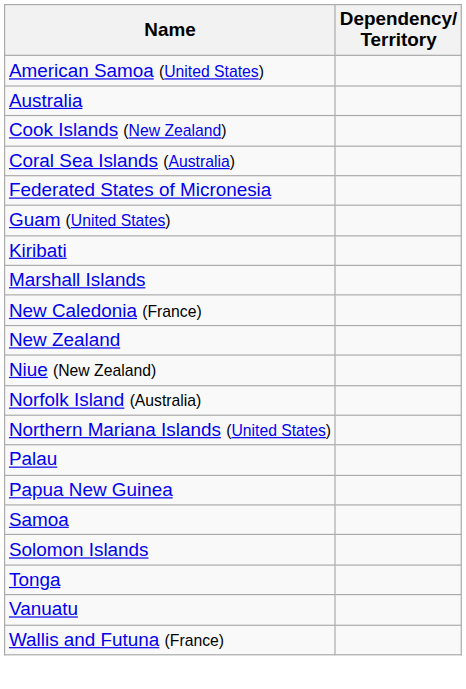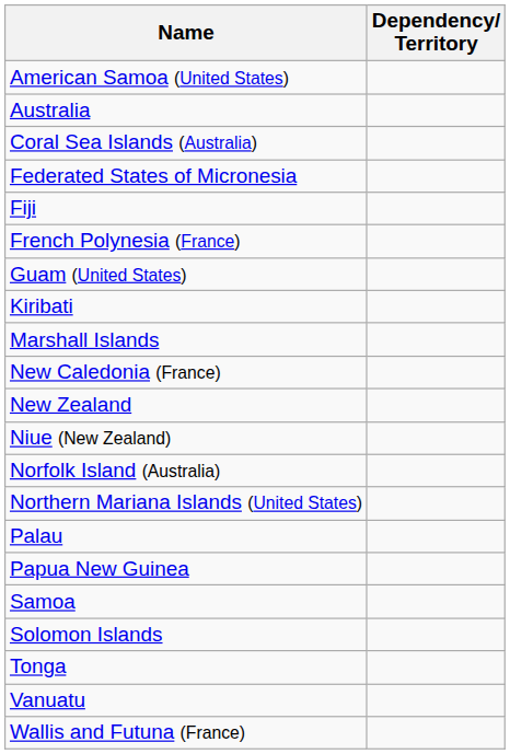 <table class="wikitable sortable">
 <tr>
 <th>Name</th>
 <th>Dependency/<br>Territory</th>
 </tr>
 <tr>
 <td><a href='#'>American Samoa</a> <small>(<a href='#'>United States</a>)</small></td>
 <td></td>
 </tr>
 <tr>
 <td><a href='#'>Australia</a></td>
 <td></td>
 </tr>
 <tr>
-<td><a href='#'>Cook Islands</a> <small>(<a href='#'>New Zealand</a>)</small></td>
-<td></td>
-</tr>
-<tr>
 <td><a href='#'>Coral Sea Islands</a> <small>(<a href='#'>Australia</a>)</small></td>
 <td></td>
 </tr>
 <tr>
 <td><a href='#'>Federated States of Micronesia</a></td>
+<td></td>
+</tr>
+<tr>
+<td><a href='#'>Fiji</a></td>
+<td></td>
+</tr>
+<tr>
+<td><a href='#'>French Polynesia</a> <small>(<a href='#'>France</a>)</small></td>
 <td></td>
 </tr>
 <tr>
 <td><a href='#'>Guam</a> <small>(<a href='#'>United States</a>)</small></td>
 <td></td>
 </tr>
 <tr>
 <td><a href='#'>Kiribati</a></td>
 <td></td>
 </tr>
 <tr>
 <td><a href='#'>Marshall Islands</a></td>
 <td></td>
 </tr>
 <tr>
 <td><a href='#'>New Caledonia</a> <small>(France)</small></td>
 <td></td>
 </tr>
 <tr>
 <td><a href='#'>New Zealand</a></td>
 <td></td>
 </tr>
 <tr>
 <td><a href='#'>Niue</a> <small>(New Zealand)</small></td>
 <td></td>
 </tr>
 <tr>
 <td><a href='#'>Norfolk Island</a> <small>(Australia)</small></td>
 <td></td>
 </tr>
 <tr>
 <td><a href='#'>Northern Mariana Islands</a> <small>(<a href='#'>United States</a>)</small></td>
 <td></td>
 </tr>
 <tr>
 <td><a href='#'>Palau</a></td>
 <td></td>
 </tr>
 <tr>
 <td><a href='#'>Papua New Guinea</a></td>
 <td></td>
 </tr>
 <tr>
 <td><a href='#'>Samoa</a></td>
 <td></td>
 </tr>
 <tr>
 <td><a href='#'>Solomon Islands</a></td>
 <td></td>
 </tr>
 <tr>
 <td><a href='#'>Tonga</a></td>
 <td></td>
 </tr>
 <tr>
 <td><a href='#'>Vanuatu</a></td>
 <td></td>
 </tr>
 <tr>
 <td><a href='#'>Wallis and Futuna</a> <small>(France)</small></td>
 <td></td>
 </tr>
 </table>
